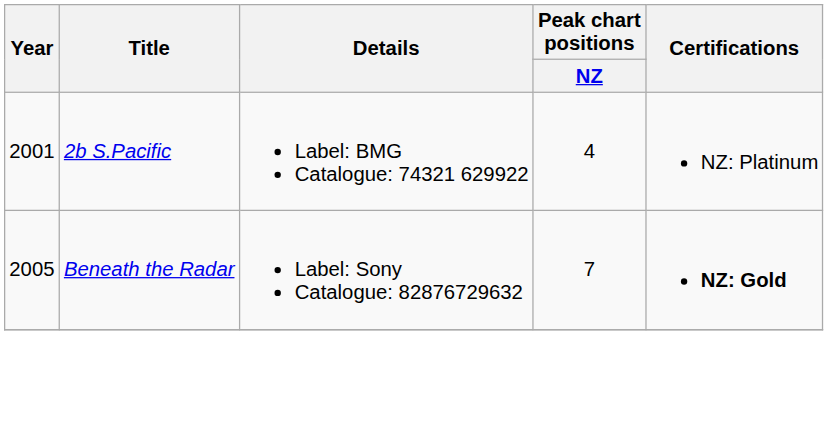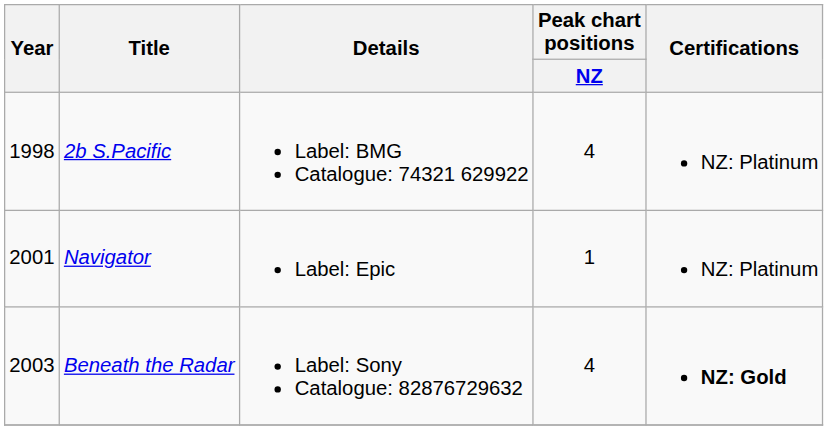 <table class="wikitable plainrowheaders">
 <tr>
 <th rowspan="2">Year</th>
 <th rowspan="2">Title</th>
 <th rowspan="2">Details</th>
 <th>Peak chart<br>positions</th>
 <th rowspan="2">Certifications</th>
 </tr>
 <tr>
 <th><a href='#'>NZ</a></th>
 </tr>
 <tr>
-<td>2001</td>
+<td>1998</td>
 <td><em><a href='#'>2b S.Pacific</a></em></td>
 <td><br><ul><li>Label: BMG</li><li>Catalogue: 74321 629922</li></ul></td>
 <td align=center>4</td>
 <td><br><ul><li>NZ: Platinum</li></ul></td>
 </tr>
 <tr>
-<td>2005</td>
+<td>2001</td>
+<td><em><a href='#'>Navigator</a></em></td>
+<td><br><ul><li>Label: Epic</li></ul></td>
+<td align=center>1</td>
+<td><br><ul><li>NZ: Platinum</li></ul></td>
+</tr>
+<tr>
+<td>2003</td>
 <td><em><a href='#'>Beneath the Radar</a></em></td>
 <td><br><ul><li>Label: Sony</li><li>Catalogue: 82876729632</li></ul></td>
-<td align=center>7</td>
+<td align=center>4</td>
 <td><strong><br><ul><li>NZ: Gold</li></ul></strong></td>
 </tr>
 <tr>
 </tr>
 </table>
